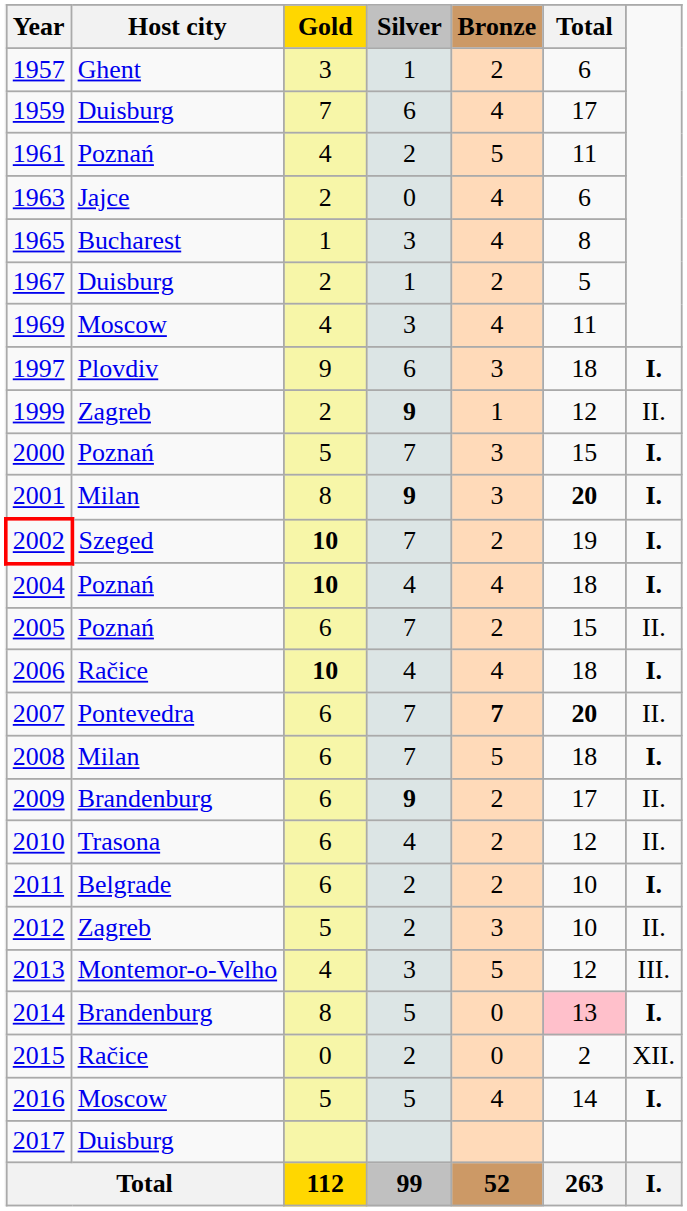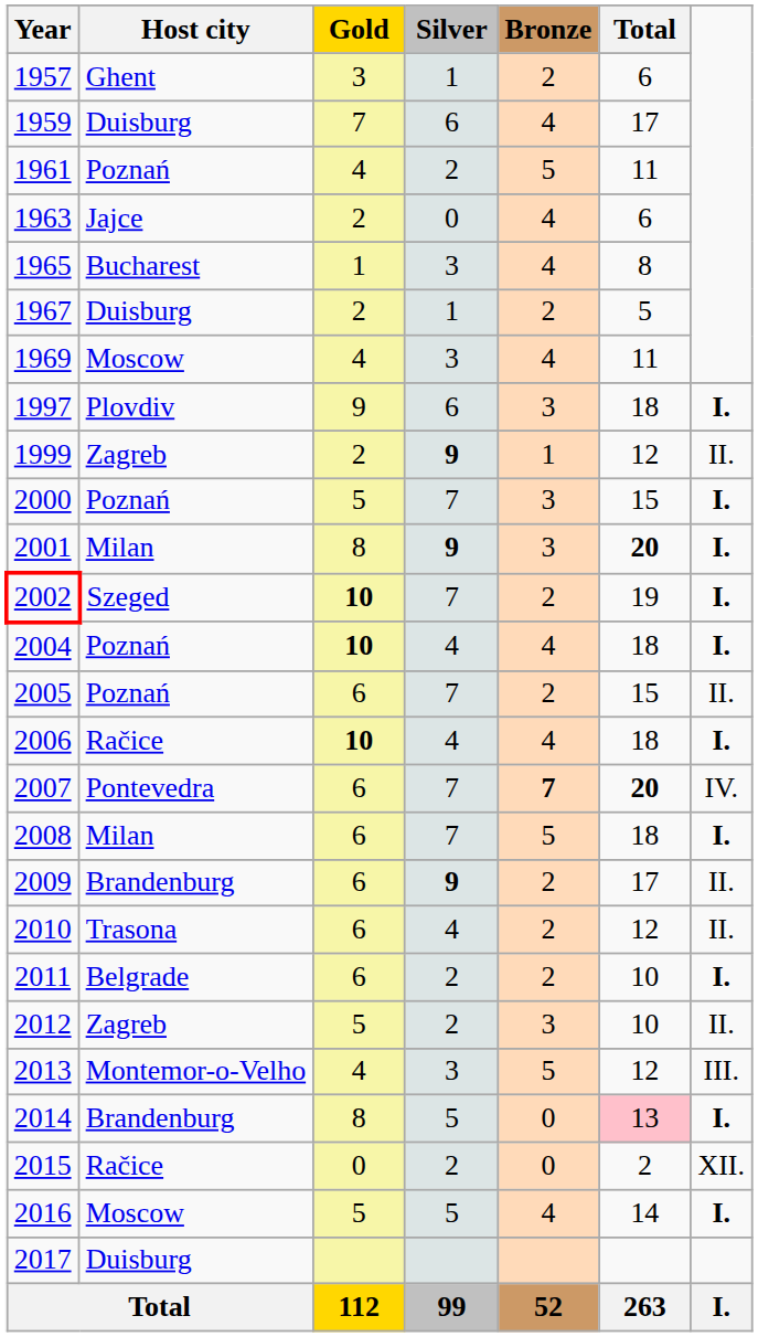 <table class="wikitable" style="text-align:center; font-size:90%;">
 <tr>
 <th>Year</th>
 <th>Host city</th>
 <td width=40 bgcolor=gold align="center"><strong>Gold</strong></td>
 <td width=40 bgcolor=silver align="center"><strong>Silver</strong></td>
 <td width=4 bgcolor=#cc9966 align="center"><strong>Bronze</strong></td>
 <th width=40>Total</th>
 </tr>
 <tr align="center">
 <td><a href='#'>1957</a></td>
 <td align="left"> <a href='#'>Ghent</a></td>
 <td style="background:#F7F6A8;">3</td>
 <td style="background:#DCE5E5;">1</td>
 <td style="background:#FFDAB9;">2</td>
 <td>6</td>
 </tr>
 <tr align="center">
 <td><a href='#'>1959</a></td>
 <td align="left"> <a href='#'>Duisburg</a></td>
 <td style="background:#F7F6A8;">7</td>
 <td style="background:#DCE5E5;">6</td>
 <td style="background:#FFDAB9;">4</td>
 <td>17</td>
 </tr>
 <tr align="center">
 <td><a href='#'>1961</a></td>
 <td align="left"> <a href='#'>Poznań</a></td>
 <td style="background:#F7F6A8;">4</td>
 <td style="background:#DCE5E5;">2</td>
 <td style="background:#FFDAB9;">5</td>
 <td>11</td>
 </tr>
 <tr align="center">
 <td><a href='#'>1963</a></td>
 <td align="left"> <a href='#'>Jajce</a></td>
 <td style="background:#F7F6A8;">2</td>
 <td style="background:#DCE5E5;">0</td>
 <td style="background:#FFDAB9;">4</td>
 <td>6</td>
 </tr>
 <tr align="center">
 <td><a href='#'>1965</a></td>
 <td align="left"> <a href='#'>Bucharest</a></td>
 <td style="background:#F7F6A8;">1</td>
 <td style="background:#DCE5E5;">3</td>
 <td style="background:#FFDAB9;">4</td>
 <td>8</td>
 </tr>
 <tr align="center">
 <td><a href='#'>1967</a></td>
 <td align="left"> <a href='#'>Duisburg</a></td>
 <td style="background:#F7F6A8;">2</td>
 <td style="background:#DCE5E5;">1</td>
 <td style="background:#FFDAB9;">2</td>
 <td>5</td>
 </tr>
 <tr align="center">
 <td><a href='#'>1969</a></td>
 <td align="left"> <a href='#'>Moscow</a></td>
 <td style="background:#F7F6A8;">4</td>
 <td style="background:#DCE5E5;">3</td>
 <td style="background:#FFDAB9;">4</td>
 <td>11</td>
 </tr>
 <tr align="center">
 <td><a href='#'>1997</a></td>
 <td align="left"> <a href='#'>Plovdiv</a></td>
 <td style="background:#F7F6A8;">9</td>
 <td style="background:#DCE5E5;">6</td>
 <td style="background:#FFDAB9;">3</td>
 <td>18</td>
 <td><strong>I.</strong></td>
 </tr>
 <tr align="center">
 <td><a href='#'>1999</a></td>
 <td align="left"> <a href='#'>Zagreb</a></td>
 <td style="background:#F7F6A8;">2</td>
 <td style="background:#DCE5E5;"><strong>9</strong></td>
 <td style="background:#FFDAB9;">1</td>
 <td>12</td>
 <td>II.</td>
 </tr>
 <tr align="center">
 <td><a href='#'>2000</a></td>
 <td align="left"> <a href='#'>Poznań</a></td>
 <td style="background:#F7F6A8;">5</td>
 <td style="background:#DCE5E5;">7</td>
 <td style="background:#FFDAB9;">3</td>
 <td>15</td>
 <td><strong>I.</strong></td>
 </tr>
 <tr align="center">
 <td><a href='#'>2001</a></td>
 <td align="left"> <a href='#'>Milan</a></td>
 <td style="background:#F7F6A8;">8</td>
 <td style="background:#DCE5E5;"><strong>9</strong></td>
 <td style="background:#FFDAB9;">3</td>
 <td><strong>20</strong></td>
 <td><strong>I.</strong></td>
 </tr>
 <tr align="center">
 <td style="border: 2px solid red"><a href='#'>2002</a></td>
 <td align="left"> <a href='#'>Szeged</a></td>
 <td style="background:#F7F6A8;"><strong>10</strong></td>
 <td style="background:#DCE5E5;">7</td>
 <td style="background:#FFDAB9;">2</td>
 <td>19</td>
 <td><strong>I.</strong></td>
 </tr>
 <tr align="center">
 <td><a href='#'>2004</a></td>
 <td align="left"> <a href='#'>Poznań</a></td>
 <td style="background:#F7F6A8;"><strong>10</strong></td>
 <td style="background:#DCE5E5;">4</td>
 <td style="background:#FFDAB9;">4</td>
 <td>18</td>
 <td><strong>I.</strong></td>
 </tr>
 <tr align="center">
 <td><a href='#'>2005</a></td>
 <td align="left"> <a href='#'>Poznań</a></td>
 <td style="background:#F7F6A8;">6</td>
 <td style="background:#DCE5E5;">7</td>
 <td style="background:#FFDAB9;">2</td>
 <td>15</td>
 <td>II.</td>
 </tr>
 <tr align="center">
 <td><a href='#'>2006</a></td>
 <td align="left"> <a href='#'>Račice</a></td>
 <td style="background:#F7F6A8;"><strong>10</strong></td>
 <td style="background:#DCE5E5;">4</td>
 <td style="background:#FFDAB9;">4</td>
 <td>18</td>
 <td><strong>I.</strong></td>
 </tr>
 <tr align="center">
 <td><a href='#'>2007</a></td>
 <td align="left"> <a href='#'>Pontevedra</a></td>
 <td style="background:#F7F6A8;">6</td>
 <td style="background:#DCE5E5;">7</td>
 <td style="background:#FFDAB9;"><strong>7</strong></td>
 <td><strong>20</strong></td>
-<td>II.</td>
+<td>IV.</td>
 </tr>
 <tr align="center">
 <td><a href='#'>2008</a></td>
 <td align="left"> <a href='#'>Milan</a></td>
 <td style="background:#F7F6A8;">6</td>
 <td style="background:#DCE5E5;">7</td>
 <td style="background:#FFDAB9;">5</td>
 <td>18</td>
 <td><strong>I.</strong></td>
 </tr>
 <tr align="center">
 <td><a href='#'>2009</a></td>
 <td align="left"> <a href='#'>Brandenburg</a></td>
 <td style="background:#F7F6A8;">6</td>
 <td style="background:#DCE5E5;"><strong>9</strong></td>
 <td style="background:#FFDAB9;">2</td>
 <td>17</td>
 <td>II.</td>
 </tr>
 <tr align="center">
 <td><a href='#'>2010</a></td>
 <td align="left"> <a href='#'>Trasona</a></td>
 <td style="background:#F7F6A8;">6</td>
 <td style="background:#DCE5E5;">4</td>
 <td style="background:#FFDAB9;">2</td>
 <td>12</td>
 <td>II.</td>
 </tr>
 <tr align="center">
 <td><a href='#'>2011</a></td>
 <td align="left"> <a href='#'>Belgrade</a></td>
 <td style="background:#F7F6A8;">6</td>
 <td style="background:#DCE5E5;">2</td>
 <td style="background:#FFDAB9;">2</td>
 <td>10</td>
 <td><strong>I.</strong></td>
 </tr>
 <tr align="center">
 <td><a href='#'>2012</a></td>
 <td align="left"> <a href='#'>Zagreb</a></td>
 <td style="background:#F7F6A8;">5</td>
 <td style="background:#DCE5E5;">2</td>
 <td style="background:#FFDAB9;">3</td>
 <td>10</td>
 <td>II.</td>
 </tr>
 <tr align="center">
 <td><a href='#'>2013</a></td>
 <td align="left"> <a href='#'>Montemor-o-Velho</a></td>
 <td style="background:#F7F6A8;">4</td>
 <td style="background:#DCE5E5;">3</td>
 <td style="background:#FFDAB9;">5</td>
 <td>12</td>
 <td>III.</td>
 </tr>
 <tr align="center">
 <td><a href='#'>2014</a></td>
 <td align="left"> <a href='#'>Brandenburg</a></td>
 <td style="background:#F7F6A8;">8</td>
 <td style="background:#DCE5E5;">5</td>
 <td style="background:#FFDAB9;">0</td>
 <td style="background: pink;">13</td>
 <td><strong>I.</strong></td>
 </tr>
 <tr align="center">
 <td><a href='#'>2015</a></td>
 <td align="left"> <a href='#'>Račice</a></td>
 <td style="background:#F7F6A8;">0</td>
 <td style="background:#DCE5E5;">2</td>
 <td style="background:#FFDAB9;">0</td>
 <td>2</td>
 <td>XII.</td>
 </tr>
 <tr align="center">
 <td><a href='#'>2016</a></td>
 <td align="left"> <a href='#'>Moscow</a></td>
 <td style="background:#F7F6A8;">5</td>
 <td style="background:#DCE5E5;">5</td>
 <td style="background:#FFDAB9;">4</td>
 <td>14</td>
 <td><strong>I.</strong></td>
 </tr>
 <tr align="center">
 <td><a href='#'>2017</a></td>
 <td align="left"> <a href='#'>Duisburg</a></td>
 <td style="background:#F7F6A8;"></td>
 <td style="background:#DCE5E5;"></td>
 <td style="background:#FFDAB9;"></td>
 <td></td>
 </tr>
 <tr align="center">
 <th colspan=2>Total</th>
 <th style="background:gold;">112</th>
 <th style="background:silver;">99</th>
 <th style="background:#CC9966;">52</th>
 <th>263</th>
 <th>I.</th>
 </tr>
 </table>
